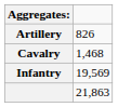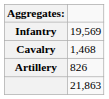 <table class="wikitable plainrowheaders">
 <tr>
 <th class="Indent">Aggregates:</th>
 <td></td>
 </tr>
 <tr>
-<th scope=row>Artillery</th>
-<td>826</td>
+<th scope=row>Infantry</th>
+<td>19,569</td>
 </tr>
 <tr>
 <th scope=row>Cavalry</th>
 <td>1,468</td>
 </tr>
 <tr>
-<th scope=row>Infantry</th>
-<td>19,569</td>
+<th scope=row>Artillery</th>
+<td>826</td>
 </tr>
 <tr>
 <th></th>
 <td>21,863</td>
 </tr>
 </table>
